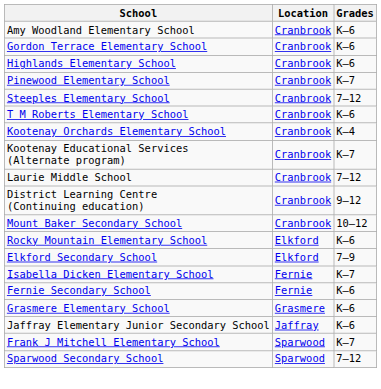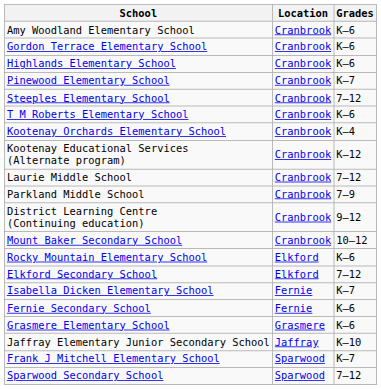 <table class="wikitable">
 <tr>
 <th>School</th>
 <th>Location</th>
 <th>Grades</th>
 </tr>
 <tr>
 <td>Amy Woodland Elementary School</td>
 <td><a href='#'>Cranbrook</a></td>
 <td>K–6</td>
 </tr>
 <tr>
 <td><a href='#'>Gordon Terrace Elementary School</a></td>
 <td><a href='#'>Cranbrook</a></td>
 <td>K–6</td>
 </tr>
 <tr>
 <td><a href='#'>Highlands Elementary School</a></td>
 <td><a href='#'>Cranbrook</a></td>
 <td>K–6</td>
 </tr>
 <tr>
 <td><a href='#'>Pinewood Elementary School</a></td>
 <td><a href='#'>Cranbrook</a></td>
 <td>K–7</td>
 </tr>
 <tr>
 <td><a href='#'>Steeples Elementary School</a></td>
 <td><a href='#'>Cranbrook</a></td>
 <td>7–12</td>
 </tr>
 <tr>
 <td><a href='#'>T M Roberts Elementary School</a></td>
 <td><a href='#'>Cranbrook</a></td>
 <td>K–6</td>
 </tr>
 <tr>
 <td><a href='#'>Kootenay Orchards Elementary School</a></td>
 <td><a href='#'>Cranbrook</a></td>
 <td>K–4</td>
 </tr>
 <tr>
 <td>Kootenay Educational Services<br>(Alternate program)</td>
 <td><a href='#'>Cranbrook</a></td>
-<td>K–7</td>
+<td>K–12</td>
 </tr>
 <tr>
 <td>Laurie Middle School</td>
 <td><a href='#'>Cranbrook</a></td>
 <td>7–12</td>
+</tr>
+<tr>
+<td>Parkland Middle School</td>
+<td><a href='#'>Cranbrook</a></td>
+<td>7–9</td>
 </tr>
 <tr>
 <td>District Learning Centre<br>(Continuing education)</td>
 <td><a href='#'>Cranbrook</a></td>
 <td>9–12</td>
 </tr>
 <tr>
 <td><a href='#'>Mount Baker Secondary School</a></td>
 <td><a href='#'>Cranbrook</a></td>
 <td>10–12</td>
 </tr>
 <tr>
 <td><a href='#'>Rocky Mountain Elementary School</a></td>
 <td><a href='#'>Elkford</a></td>
 <td>K–6</td>
 </tr>
 <tr>
 <td><a href='#'>Elkford Secondary School</a></td>
 <td><a href='#'>Elkford</a></td>
-<td>7–9</td>
+<td>7–12</td>
 </tr>
 <tr>
 <td><a href='#'>Isabella Dicken Elementary School</a></td>
 <td><a href='#'>Fernie</a></td>
 <td>K–7</td>
 </tr>
 <tr>
 <td><a href='#'>Fernie Secondary School</a></td>
 <td><a href='#'>Fernie</a></td>
 <td>K–6</td>
 </tr>
 <tr>
 <td><a href='#'>Grasmere Elementary School</a></td>
 <td><a href='#'>Grasmere</a></td>
 <td>K–6</td>
 </tr>
 <tr>
 <td>Jaffray Elementary Junior Secondary School</td>
 <td><a href='#'>Jaffray</a></td>
-<td>K–6</td>
+<td>K–10</td>
 </tr>
 <tr>
 <td><a href='#'>Frank J Mitchell Elementary School</a></td>
 <td><a href='#'>Sparwood</a></td>
 <td>K–7</td>
 </tr>
 <tr>
 <td><a href='#'>Sparwood Secondary School</a></td>
 <td><a href='#'>Sparwood</a></td>
 <td>7–12</td>
 </tr>
 </table>
